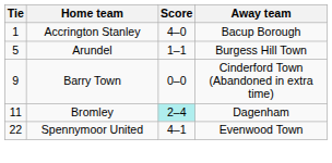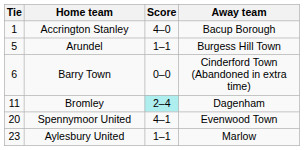 <table class="wikitable" style="text-align:center;">
 <tr>
 <th width=20>Tie</th>
 <th width=175>Home team</th>
 <th width=20>Score</th>
 <th width=175>Away team</th>
 </tr>
 <tr>
 <td>1</td>
 <td>Accrington Stanley</td>
 <td>4–0</td>
 <td>Bacup Borough</td>
 </tr>
 <tr>
 <td>5</td>
 <td>Arundel</td>
 <td>1–1</td>
 <td>Burgess Hill Town</td>
 </tr>
 <tr>
-<td>9</td>
+<td>6</td>
 <td>Barry Town</td>
 <td>0–0</td>
 <td>Cinderford Town (Abandoned in extra time)</td>
 </tr>
 <tr>
 <td>11</td>
 <td>Bromley</td>
 <td style="background: paleturquoise;">2–4</td>
 <td>Dagenham</td>
 </tr>
 <tr>
-<td>22</td>
+<td>20</td>
 <td>Spennymoor United</td>
 <td>4–1</td>
 <td>Evenwood Town</td>
 </tr>
+<tr>
+<td>23</td>
+<td>Aylesbury United</td>
+<td>1–1</td>
+<td>Marlow</td>
+</tr>
 </table>
